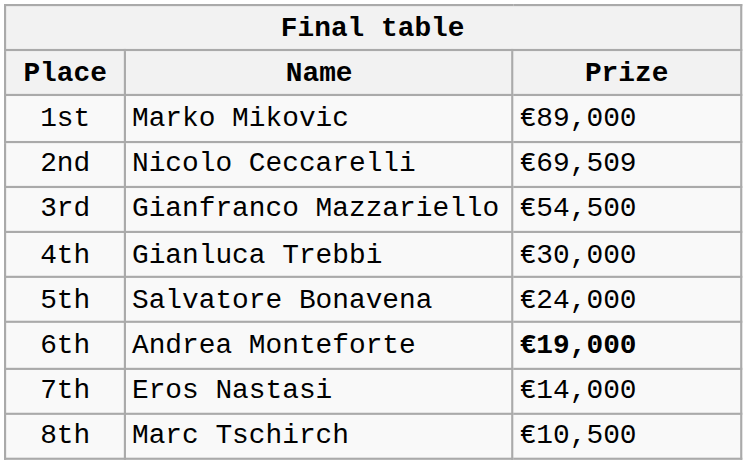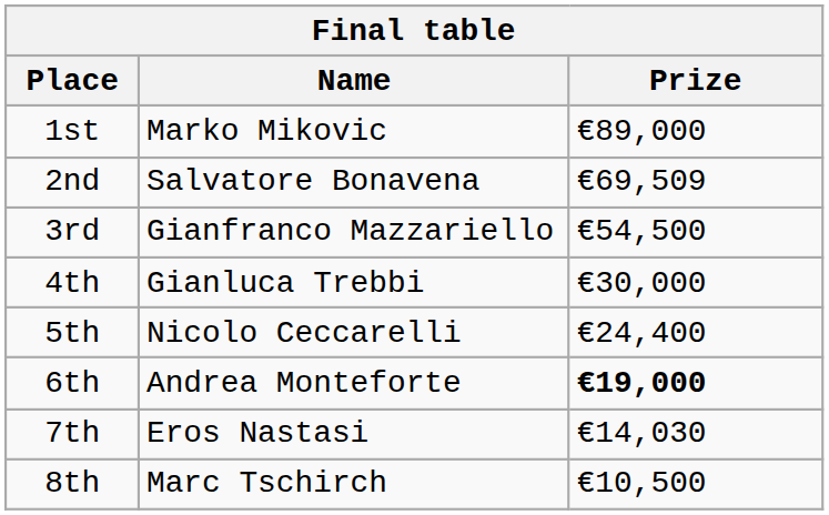 <table class="wikitable">
 <tr>
 <th colspan="3">Final table</th>
 </tr>
 <tr>
 <th style="width:50px;">Place</th>
 <th style="width:175px;">Name</th>
 <th style="width:100px;">Prize</th>
 </tr>
 <tr>
 <td style="text-align:center;">1st</td>
 <td> Marko Mikovic</td>
 <td>€89,000</td>
 </tr>
 <tr>
 <td style="text-align:center;">2nd</td>
-<td> Nicolo Ceccarelli</td>
+<td> Salvatore Bonavena</td>
 <td>€69,509</td>
 </tr>
 <tr>
 <td style="text-align:center;">3rd</td>
 <td> Gianfranco Mazzariello</td>
 <td>€54,500</td>
 </tr>
 <tr>
 <td style="text-align:center;">4th</td>
 <td> Gianluca Trebbi</td>
 <td>€30,000</td>
 </tr>
 <tr>
 <td style="text-align:center;">5th</td>
-<td> Salvatore Bonavena</td>
-<td>€24,000</td>
+<td> Nicolo Ceccarelli</td>
+<td>€24,400</td>
 </tr>
 <tr>
 <td style="text-align:center;">6th</td>
 <td> Andrea Monteforte</td>
 <td><strong>€19,000</strong></td>
 </tr>
 <tr>
 <td style="text-align:center;">7th</td>
 <td> Eros Nastasi</td>
-<td>€14,000</td>
+<td>€14,030</td>
 </tr>
 <tr>
 <td style="text-align:center;">8th</td>
 <td> Marc Tschirch</td>
 <td>€10,500</td>
 </tr>
 </table>
